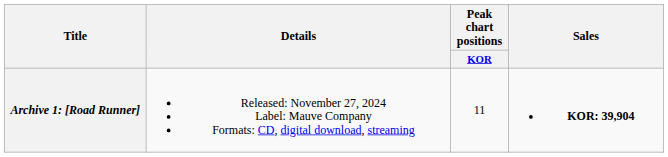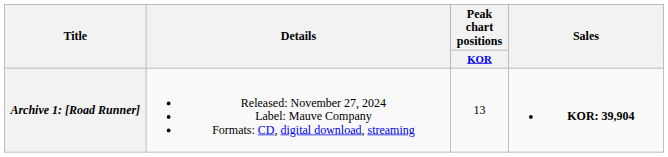 <table class="wikitable plainrowheaders nowrap" style="text-align:center; width:55em;">
 <tr>
 <th scope="col" rowspan="2" style="width:10em;">Title</th>
 <th scope="col" rowspan="2" style="width:22em;">Details</th>
 <th scope="col" colspan="1">Peak<br>chart<br>positions</th>
 <th scope="col" rowspan="2" style="width:11em;">Sales</th>
 </tr>
 <tr>
 <th scope="col" style="font-size:90%; width:3em"><a href='#'>KOR</a><br></th>
 </tr>
 <tr>
 <th scope=row><em>Archive 1: [Road Runner]</em></th>
 <td><br><ul><li>Released: November 27, 2024</li><li>Label: Mauve Company</li><li>Formats: <a href='#'>CD</a>, <a href='#'>digital download</a>, <a href='#'>streaming</a></li></ul></td>
-<td>11</td>
+<td>13</td>
 <td><strong><br><ul><li>KOR: 39,904</li></ul></strong></td>
 </tr>
 </table>
